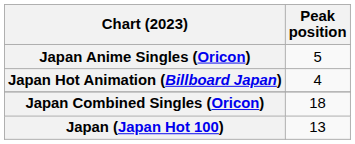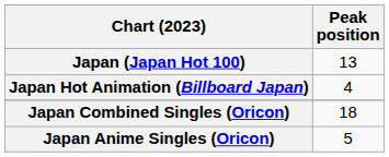 <table class="wikitable sortable plainrowheaders" style="text-align:center">
 <tr>
 <th scope="col">Chart (2023)</th>
 <th scope="col">Peak<br>position</th>
 </tr>
 <tr>
-<th scope="row">Japan Anime Singles (<a href='#'>Oricon</a>)</th>
-<td>5</td>
+<th scope="row">Japan (<a href='#'>Japan Hot 100</a>)</th>
+<td>13</td>
 </tr>
 <tr>
 <th scope="row">Japan Hot Animation (<em><a href='#'>Billboard Japan</a></em>)</th>
 <td>4</td>
 </tr>
 <tr>
 </tr>
 <tr>
 <th scope="row">Japan Combined Singles (<a href='#'>Oricon</a>)</th>
 <td>18</td>
 </tr>
 <tr>
-<th scope="row">Japan (<a href='#'>Japan Hot 100</a>)</th>
-<td>13</td>
+<th scope="row">Japan Anime Singles (<a href='#'>Oricon</a>)</th>
+<td>5</td>
 </tr>
 </table>
